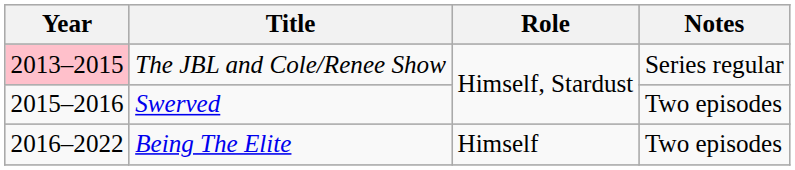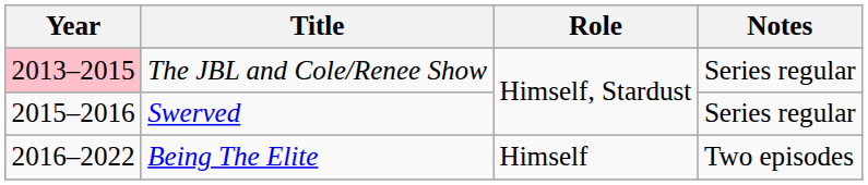 <table class="wikitable sortable">
 <tr>
 <th>Year</th>
 <th>Title</th>
 <th>Role</th>
 <th>Notes</th>
 </tr>
 <tr>
 <td style="background: pink;">2013–2015</td>
 <td><em>The JBL and Cole/Renee Show</em></td>
 <td rowspan="2">Himself, Stardust</td>
 <td>Series regular</td>
 </tr>
 <tr>
 <td>2015–2016</td>
 <td><em><a href='#'>Swerved</a></em></td>
-<td>Two episodes</td>
+<td>Series regular</td>
 </tr>
 <tr>
 <td>2016–2022</td>
 <td><em><a href='#'>Being The Elite</a></em></td>
 <td>Himself</td>
 <td>Two episodes</td>
 </tr>
 </table>
